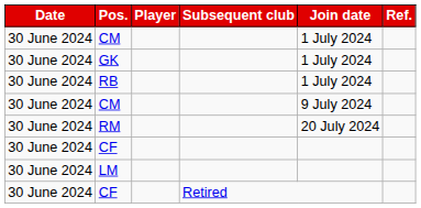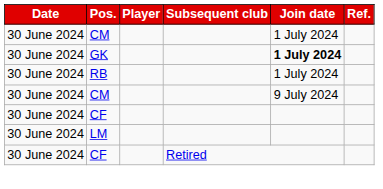 <table class="wikitable plainrowheaders sortable">
 <tr>
 <th style="background:#E00000;border:1px solid black;color:white">Date</th>
 <th style="background:#E00000;border:1px solid black;color:white">Pos.</th>
 <th style="background:#E00000;border:1px solid black;color:white">Player</th>
 <th style="background:#E00000;border:1px solid black;color:white">Subsequent club</th>
 <th style="background:#E00000;border:1px solid black;color:white">Join date</th>
 <th style="background:#E00000;border:1px solid black;color:white">Ref.</th>
 </tr>
 <tr>
 <td>30 June 2024</td>
 <td><a href='#'>CM</a></td>
 <td></td>
 <td></td>
 <td>1 July 2024</td>
 <td></td>
 </tr>
 <tr>
 <td>30 June 2024</td>
 <td><a href='#'>GK</a></td>
 <td></td>
 <td></td>
-<td>1 July 2024</td>
+<td><strong>1 July 2024</strong></td>
 <td></td>
 </tr>
 <tr>
 <td>30 June 2024</td>
 <td><a href='#'>RB</a></td>
 <td></td>
 <td></td>
 <td>1 July 2024</td>
 <td></td>
 </tr>
 <tr>
 <td>30 June 2024</td>
 <td><a href='#'>CM</a></td>
 <td></td>
 <td></td>
 <td>9 July 2024</td>
-<td></td>
-</tr>
-<tr>
-<td>30 June 2024</td>
-<td><a href='#'>RM</a></td>
-<td></td>
-<td></td>
-<td>20 July 2024</td>
 <td></td>
 </tr>
 <tr>
 <td>30 June 2024</td>
 <td><a href='#'>CF</a></td>
 <td></td>
 <td></td>
 <td></td>
 <td></td>
 </tr>
 <tr>
 <td>30 June 2024</td>
 <td><a href='#'>LM</a></td>
 <td></td>
 <td></td>
 <td></td>
 <td></td>
 </tr>
 <tr>
 <td>30 June 2024</td>
 <td><a href='#'>CF</a></td>
 <td></td>
 <td colspan="2"><a href='#'>Retired</a></td>
 <td></td>
 </tr>
 </table>
